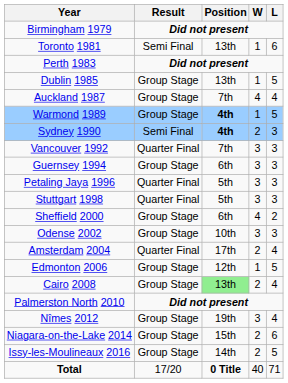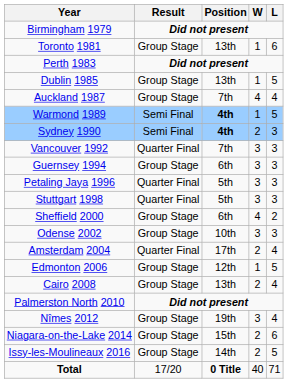 <table class="wikitable" style="text-align: center;">
 <tr>
 <th>Year</th>
 <th>Result</th>
 <th>Position</th>
 <th>W</th>
 <th>L</th>
 </tr>
 <tr>
 <td> <a href='#'>Birmingham</a> <a href='#'>1979</a></td>
 <td rowspan="1" colspan="4" align="center"><strong><em>Did not present</em></strong></td>
 </tr>
 <tr>
 <td> <a href='#'>Toronto</a> <a href='#'>1981</a></td>
-<td>Semi Final</td>
+<td>Group Stage</td>
 <td>13th</td>
 <td>1</td>
 <td>6</td>
 </tr>
 <tr>
 <td> <a href='#'>Perth</a> <a href='#'>1983</a></td>
 <td colspan="4" style="text-align:center;"><strong><em>Did not present</em></strong></td>
 </tr>
 <tr>
 <td> <a href='#'>Dublin</a> <a href='#'>1985</a></td>
 <td>Group Stage</td>
 <td>13th</td>
 <td>1</td>
 <td>5</td>
 </tr>
 <tr>
 <td> <a href='#'>Auckland</a> <a href='#'>1987</a></td>
 <td>Group Stage</td>
 <td>7th</td>
 <td>4</td>
 <td>4</td>
 </tr>
 <tr style="background:#9acdff;">
 <td> <a href='#'>Warmond</a> <a href='#'>1989</a></td>
-<td>Group Stage</td>
+<td>Semi Final</td>
 <td><strong>4th</strong></td>
 <td>1</td>
 <td>5</td>
 </tr>
 <tr style="background:#9acdff;">
 <td> <a href='#'>Sydney</a> <a href='#'>1990</a></td>
 <td>Semi Final</td>
 <td><strong>4th</strong></td>
 <td>2</td>
 <td>3</td>
 </tr>
 <tr>
 <td> <a href='#'>Vancouver</a> <a href='#'>1992</a></td>
 <td>Quarter Final</td>
 <td>7th</td>
 <td>3</td>
 <td>3</td>
 </tr>
 <tr>
 <td> <a href='#'>Guernsey</a> <a href='#'>1994</a></td>
 <td>Group Stage</td>
 <td>6th</td>
 <td>3</td>
 <td>3</td>
 </tr>
 <tr>
 <td> <a href='#'>Petaling Jaya</a> <a href='#'>1996</a></td>
 <td>Quarter Final</td>
 <td>5th</td>
 <td>3</td>
 <td>3</td>
 </tr>
 <tr>
 <td> <a href='#'>Stuttgart</a> <a href='#'>1998</a></td>
 <td>Quarter Final</td>
 <td>5th</td>
 <td>3</td>
 <td>3</td>
 </tr>
 <tr>
 <td> <a href='#'>Sheffield</a> <a href='#'>2000</a></td>
 <td>Group Stage</td>
 <td>6th</td>
 <td>4</td>
 <td>2</td>
 </tr>
 <tr>
 <td> <a href='#'>Odense</a> <a href='#'>2002</a></td>
 <td>Group Stage</td>
 <td>10th</td>
 <td>3</td>
 <td>3</td>
 </tr>
 <tr>
 <td> <a href='#'>Amsterdam</a> <a href='#'>2004</a></td>
 <td>Quarter Final</td>
 <td>17th</td>
 <td>2</td>
 <td>4</td>
 </tr>
 <tr>
 <td> <a href='#'>Edmonton</a> <a href='#'>2006</a></td>
 <td>Group Stage</td>
 <td>12th</td>
 <td>1</td>
 <td>5</td>
 </tr>
 <tr>
 <td> <a href='#'>Cairo</a> <a href='#'>2008</a></td>
 <td>Group Stage</td>
-<td style="background: lightgreen;">13th</td>
+<td>13th</td>
 <td>2</td>
 <td>4</td>
 </tr>
 <tr>
 <td> <a href='#'>Palmerston North</a> <a href='#'>2010</a></td>
 <td colspan="4" style="text-align:center;"><strong><em>Did not present</em></strong></td>
 </tr>
 <tr>
 <td> <a href='#'>Nîmes</a> <a href='#'>2012</a></td>
 <td>Group Stage</td>
 <td>19th</td>
 <td>3</td>
 <td>4</td>
 </tr>
 <tr>
 <td> <a href='#'>Niagara-on-the-Lake</a> <a href='#'>2014</a></td>
 <td>Group Stage</td>
 <td>15th</td>
 <td>2</td>
 <td>6</td>
 </tr>
 <tr>
 <td> <a href='#'>Issy-les-Moulineaux</a> <a href='#'>2016</a></td>
 <td>Group Stage</td>
 <td>14th</td>
 <td>2</td>
 <td>5</td>
 </tr>
 <tr>
 <td><strong>Total</strong></td>
 <td>17/20</td>
 <td><strong>0 Title</strong></td>
 <td>40</td>
 <td>71</td>
 </tr>
 </table>
